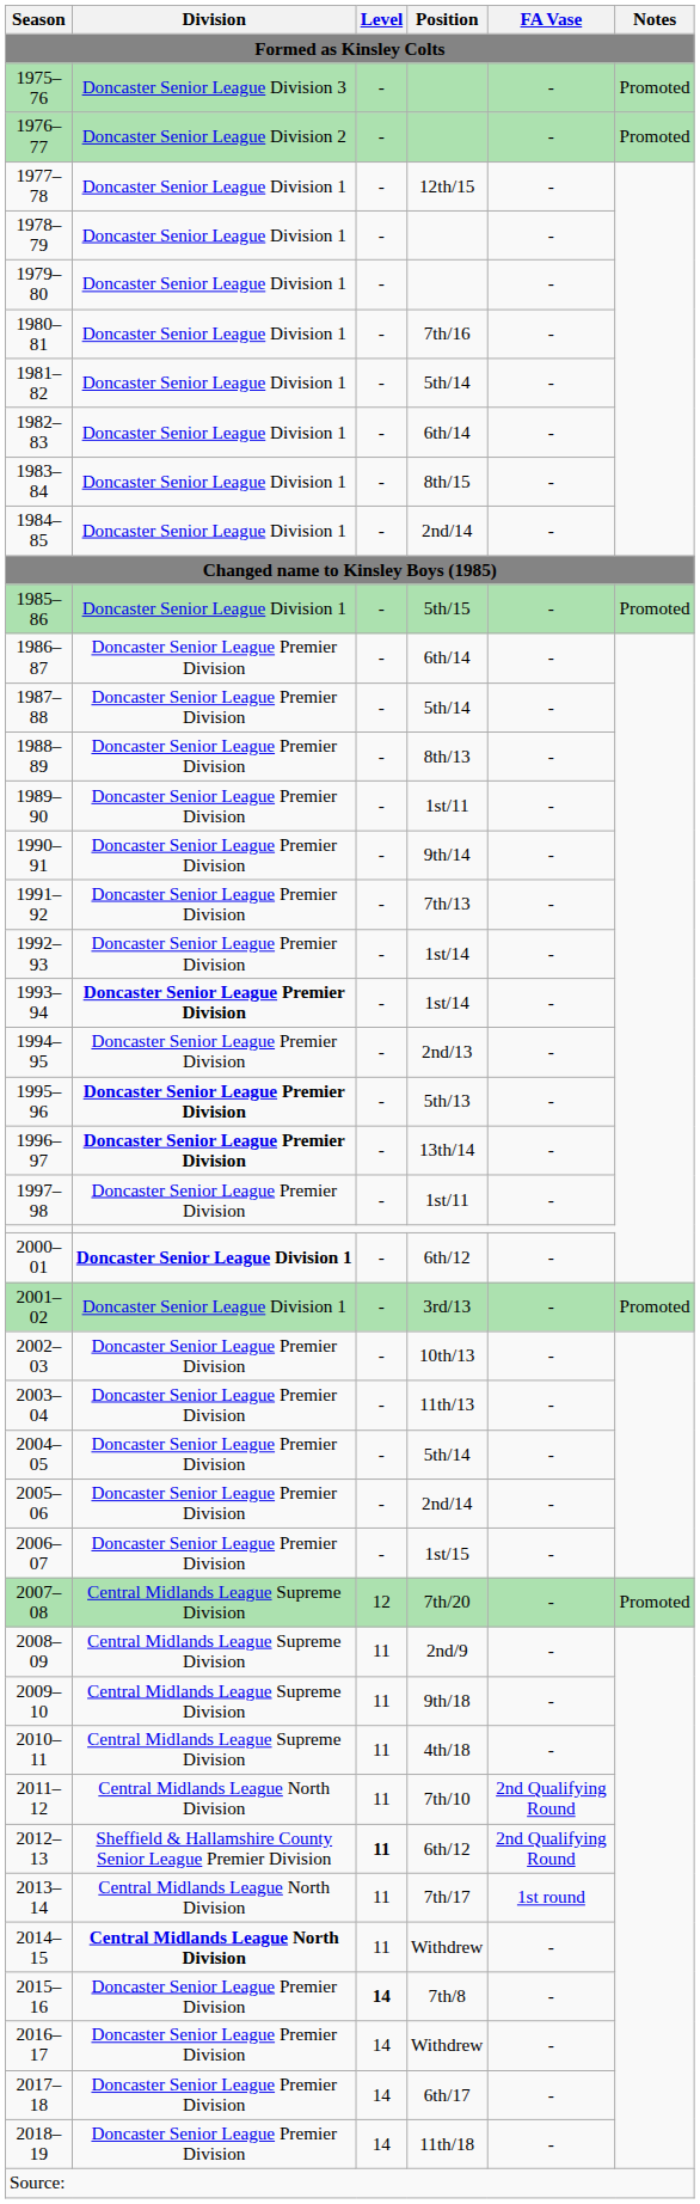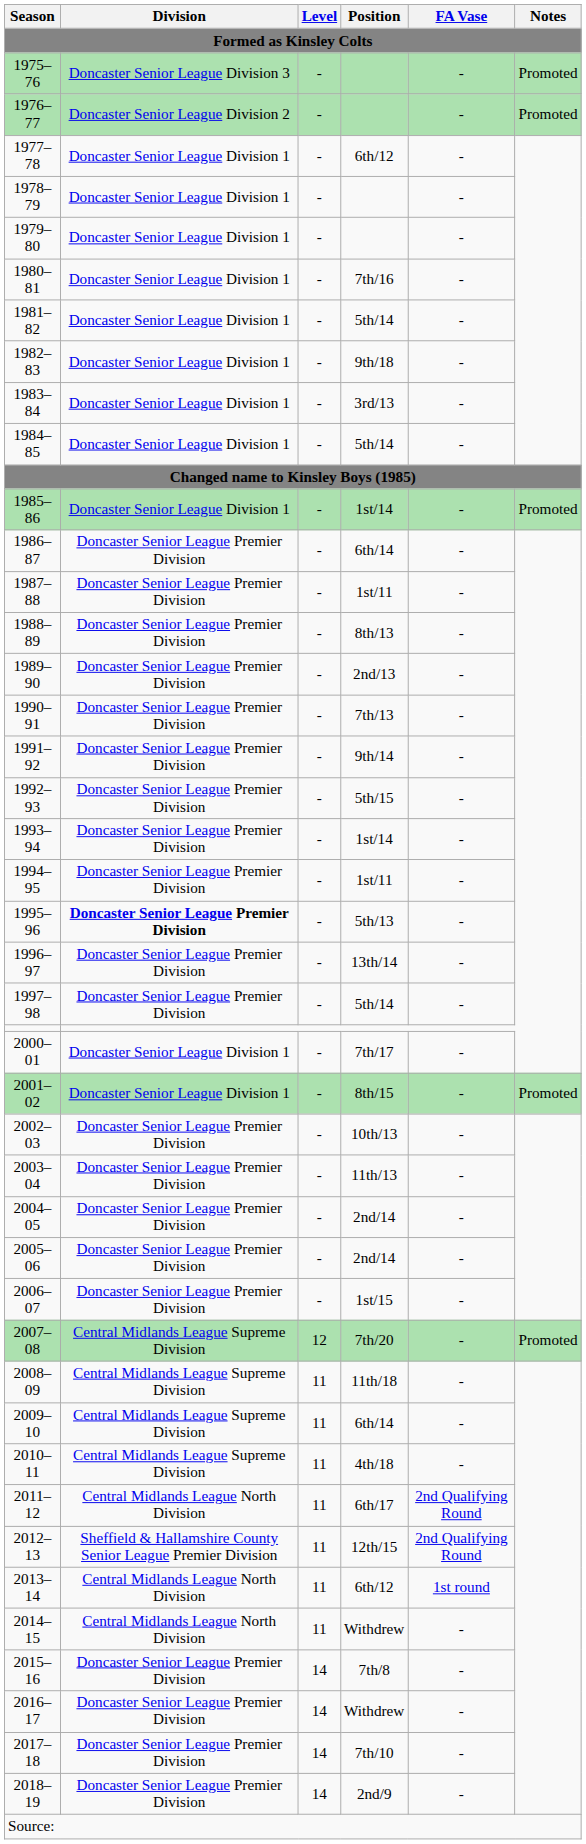 <table class="wikitable collapsible collapsed" style=text-align:center>
 <tr>
 <th>Season</th>
 <th>Division</th>
 <th><a href='#'>Level</a></th>
 <th>Position</th>
 <th><a href='#'>FA Vase</a></th>
 <th>Notes</th>
 </tr>
 <tr bgcolor="#848484">
 <td colspan="8"><strong>Formed as Kinsley Colts</strong></td>
 </tr>
 <tr bgcolor="#ACE1AF">
 <td>1975–76</td>
 <td><a href='#'>Doncaster Senior League</a> Division 3</td>
 <td>-</td>
 <td></td>
 <td>-</td>
 <td>Promoted</td>
 </tr>
 <tr bgcolor="#ACE1AF">
 <td>1976–77</td>
 <td><a href='#'>Doncaster Senior League</a> Division 2</td>
 <td>-</td>
 <td></td>
 <td>-</td>
 <td>Promoted</td>
 </tr>
 <tr>
 <td>1977–78</td>
 <td><a href='#'>Doncaster Senior League</a> Division 1</td>
 <td>-</td>
-<td>12th/15</td>
+<td>6th/12</td>
 <td>-</td>
 </tr>
 <tr>
 <td>1978–79</td>
 <td><a href='#'>Doncaster Senior League</a> Division 1</td>
 <td>-</td>
 <td></td>
 <td>-</td>
 </tr>
 <tr>
 <td>1979–80</td>
 <td><a href='#'>Doncaster Senior League</a> Division 1</td>
 <td>-</td>
 <td></td>
 <td>-</td>
 </tr>
 <tr>
 <td>1980–81</td>
 <td><a href='#'>Doncaster Senior League</a> Division 1</td>
 <td>-</td>
 <td>7th/16</td>
 <td>-</td>
 </tr>
 <tr>
 <td>1981–82</td>
 <td><a href='#'>Doncaster Senior League</a> Division 1</td>
 <td>-</td>
 <td>5th/14</td>
 <td>-</td>
 </tr>
 <tr>
 <td>1982–83</td>
 <td><a href='#'>Doncaster Senior League</a> Division 1</td>
 <td>-</td>
-<td>6th/14</td>
+<td>9th/18</td>
 <td>-</td>
 </tr>
 <tr>
 <td>1983–84</td>
 <td><a href='#'>Doncaster Senior League</a> Division 1</td>
 <td>-</td>
-<td>8th/15</td>
+<td>3rd/13</td>
 <td>-</td>
 </tr>
 <tr>
 <td>1984–85</td>
 <td><a href='#'>Doncaster Senior League</a> Division 1</td>
 <td>-</td>
-<td>2nd/14</td>
+<td>5th/14</td>
 <td>-</td>
 </tr>
 <tr bgcolor="#848484">
 <td colspan="8"><strong>Changed name to Kinsley Boys (1985)</strong></td>
 </tr>
 <tr bgcolor="#ACE1AF">
 <td>1985–86</td>
 <td><a href='#'>Doncaster Senior League</a> Division 1</td>
 <td>-</td>
-<td>5th/15</td>
+<td>1st/14</td>
 <td>-</td>
 <td>Promoted</td>
 </tr>
 <tr>
 <td>1986–87</td>
 <td><a href='#'>Doncaster Senior League</a> Premier Division</td>
 <td>-</td>
 <td>6th/14</td>
 <td>-</td>
 </tr>
 <tr>
 <td>1987–88</td>
 <td><a href='#'>Doncaster Senior League</a> Premier Division</td>
 <td>-</td>
-<td>5th/14</td>
+<td>1st/11</td>
 <td>-</td>
 </tr>
 <tr>
 <td>1988–89</td>
 <td><a href='#'>Doncaster Senior League</a> Premier Division</td>
 <td>-</td>
 <td>8th/13</td>
 <td>-</td>
 </tr>
 <tr>
 <td>1989–90</td>
 <td><a href='#'>Doncaster Senior League</a> Premier Division</td>
 <td>-</td>
-<td>1st/11</td>
+<td>2nd/13</td>
 <td>-</td>
 </tr>
 <tr>
 <td>1990–91</td>
 <td><a href='#'>Doncaster Senior League</a> Premier Division</td>
 <td>-</td>
-<td>9th/14</td>
+<td>7th/13</td>
 <td>-</td>
 </tr>
 <tr>
 <td>1991–92</td>
 <td><a href='#'>Doncaster Senior League</a> Premier Division</td>
 <td>-</td>
-<td>7th/13</td>
+<td>9th/14</td>
 <td>-</td>
 </tr>
 <tr>
 <td>1992–93</td>
 <td><a href='#'>Doncaster Senior League</a> Premier Division</td>
 <td>-</td>
-<td>1st/14</td>
+<td>5th/15</td>
 <td>-</td>
 </tr>
 <tr>
 <td>1993–94</td>
-<td><strong><a href='#'>Doncaster Senior League</a> Premier Division</strong></td>
+<td><a href='#'>Doncaster Senior League</a> Premier Division</td>
 <td>-</td>
 <td>1st/14</td>
 <td>-</td>
 </tr>
 <tr>
 <td>1994–95</td>
 <td><a href='#'>Doncaster Senior League</a> Premier Division</td>
 <td>-</td>
-<td>2nd/13</td>
+<td>1st/11</td>
 <td>-</td>
 </tr>
 <tr>
 <td>1995–96</td>
 <td><strong><a href='#'>Doncaster Senior League</a> Premier Division</strong></td>
 <td>-</td>
 <td>5th/13</td>
 <td>-</td>
 </tr>
 <tr>
 <td>1996–97</td>
-<td><strong><a href='#'>Doncaster Senior League</a> Premier Division</strong></td>
+<td><a href='#'>Doncaster Senior League</a> Premier Division</td>
 <td>-</td>
 <td>13th/14</td>
 <td>-</td>
 </tr>
 <tr>
 <td>1997–98</td>
 <td><a href='#'>Doncaster Senior League</a> Premier Division</td>
 <td>-</td>
-<td>1st/11</td>
+<td>5th/14</td>
 <td>-</td>
 </tr>
 <tr>
 <td></td>
 </tr>
 <tr>
 <td>2000–01</td>
-<td><strong><a href='#'>Doncaster Senior League</a> Division 1</strong></td>
+<td><a href='#'>Doncaster Senior League</a> Division 1</td>
 <td>-</td>
-<td>6th/12</td>
+<td>7th/17</td>
 <td>-</td>
 </tr>
 <tr bgcolor="#ACE1AF">
 <td>2001–02</td>
 <td><a href='#'>Doncaster Senior League</a> Division 1</td>
 <td>-</td>
-<td>3rd/13</td>
+<td>8th/15</td>
 <td>-</td>
 <td>Promoted</td>
 </tr>
 <tr>
 <td>2002–03</td>
 <td><a href='#'>Doncaster Senior League</a> Premier Division</td>
 <td>-</td>
 <td>10th/13</td>
 <td>-</td>
 </tr>
 <tr>
 <td>2003–04</td>
 <td><a href='#'>Doncaster Senior League</a> Premier Division</td>
 <td>-</td>
 <td>11th/13</td>
 <td>-</td>
 </tr>
 <tr>
 <td>2004–05</td>
 <td><a href='#'>Doncaster Senior League</a> Premier Division</td>
 <td>-</td>
-<td>5th/14</td>
+<td>2nd/14</td>
 <td>-</td>
 </tr>
 <tr>
 <td>2005–06</td>
 <td><a href='#'>Doncaster Senior League</a> Premier Division</td>
 <td>-</td>
 <td>2nd/14</td>
 <td>-</td>
 </tr>
 <tr>
 <td>2006–07</td>
 <td><a href='#'>Doncaster Senior League</a> Premier Division</td>
 <td>-</td>
 <td>1st/15</td>
 <td>-</td>
 </tr>
 <tr bgcolor="#ACE1AF">
 <td>2007–08</td>
 <td><a href='#'>Central Midlands League</a> Supreme Division</td>
 <td>12</td>
 <td>7th/20</td>
 <td>-</td>
 <td>Promoted</td>
 </tr>
 <tr>
 <td>2008–09</td>
 <td><a href='#'>Central Midlands League</a> Supreme Division</td>
 <td>11</td>
-<td>2nd/9</td>
+<td>11th/18</td>
 <td>-</td>
 </tr>
 <tr>
 <td>2009–10</td>
 <td><a href='#'>Central Midlands League</a> Supreme Division</td>
 <td>11</td>
-<td>9th/18</td>
+<td>6th/14</td>
 <td>-</td>
 </tr>
 <tr>
 <td>2010–11</td>
 <td><a href='#'>Central Midlands League</a> Supreme Division</td>
 <td>11</td>
 <td>4th/18</td>
 <td>-</td>
 </tr>
 <tr>
 <td>2011–12</td>
 <td><a href='#'>Central Midlands League</a> North Division</td>
 <td>11</td>
-<td>7th/10</td>
+<td>6th/17</td>
 <td><a href='#'>2nd Qualifying Round</a></td>
 </tr>
 <tr>
 <td>2012–13</td>
 <td><a href='#'>Sheffield & Hallamshire County Senior League</a> Premier Division</td>
-<td><strong>11</strong></td>
-<td>6th/12</td>
+<td>11</td>
+<td>12th/15</td>
 <td><a href='#'>2nd Qualifying Round</a></td>
 </tr>
 <tr>
 <td>2013–14</td>
 <td><a href='#'>Central Midlands League</a> North Division</td>
 <td>11</td>
-<td>7th/17</td>
+<td>6th/12</td>
 <td><a href='#'>1st round</a></td>
 </tr>
 <tr>
 <td>2014–15</td>
-<td><strong><a href='#'>Central Midlands League</a> North Division</strong></td>
+<td><a href='#'>Central Midlands League</a> North Division</td>
 <td>11</td>
 <td>Withdrew</td>
 <td>-</td>
 </tr>
 <tr>
 <td>2015–16</td>
 <td><a href='#'>Doncaster Senior League</a> Premier Division</td>
-<td><strong>14</strong></td>
+<td>14</td>
 <td>7th/8</td>
 <td>-</td>
 </tr>
 <tr>
 <td>2016–17</td>
 <td><a href='#'>Doncaster Senior League</a> Premier Division</td>
 <td>14</td>
 <td>Withdrew</td>
 <td>-</td>
 </tr>
 <tr>
 <td>2017–18</td>
 <td><a href='#'>Doncaster Senior League</a> Premier Division</td>
 <td>14</td>
-<td>6th/17</td>
+<td>7th/10</td>
 <td>-</td>
 </tr>
 <tr>
 <td>2018–19</td>
 <td><a href='#'>Doncaster Senior League</a> Premier Division</td>
 <td>14</td>
-<td>11th/18</td>
+<td>2nd/9</td>
 <td>-</td>
 </tr>
 <tr>
 <td align=left colspan=6>Source: </td>
 </tr>
 </table>
